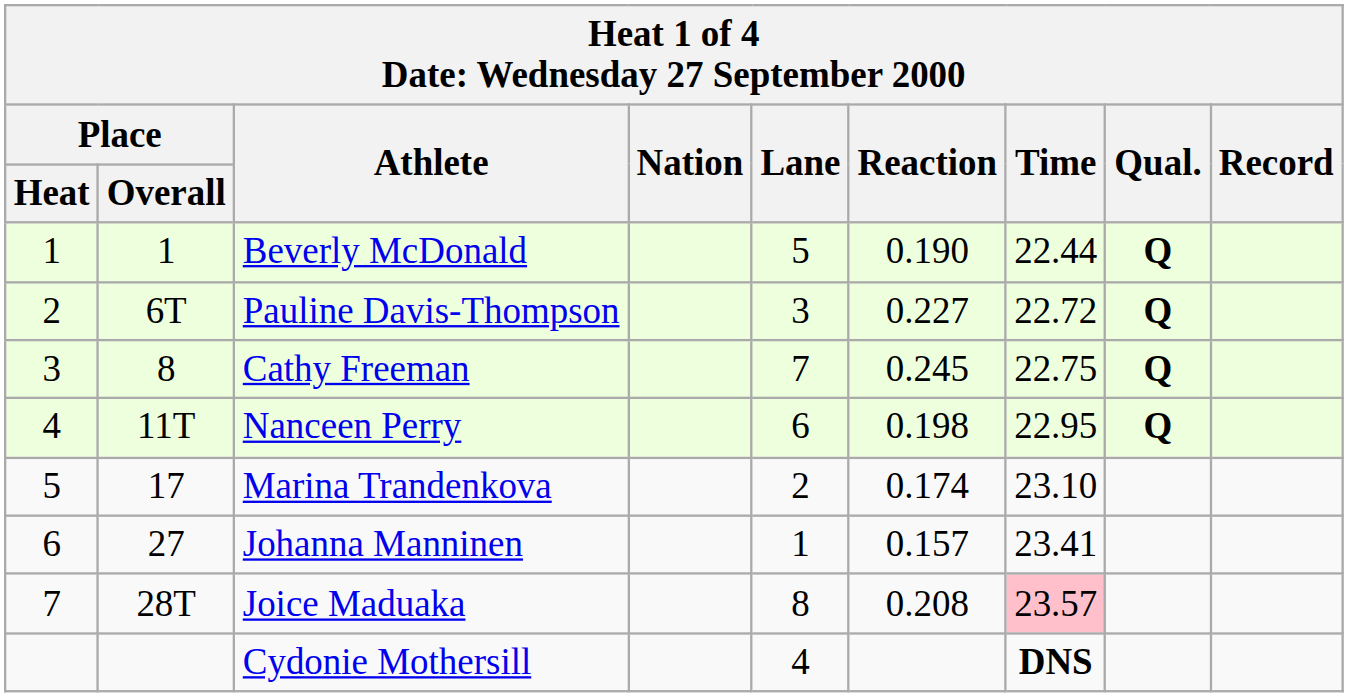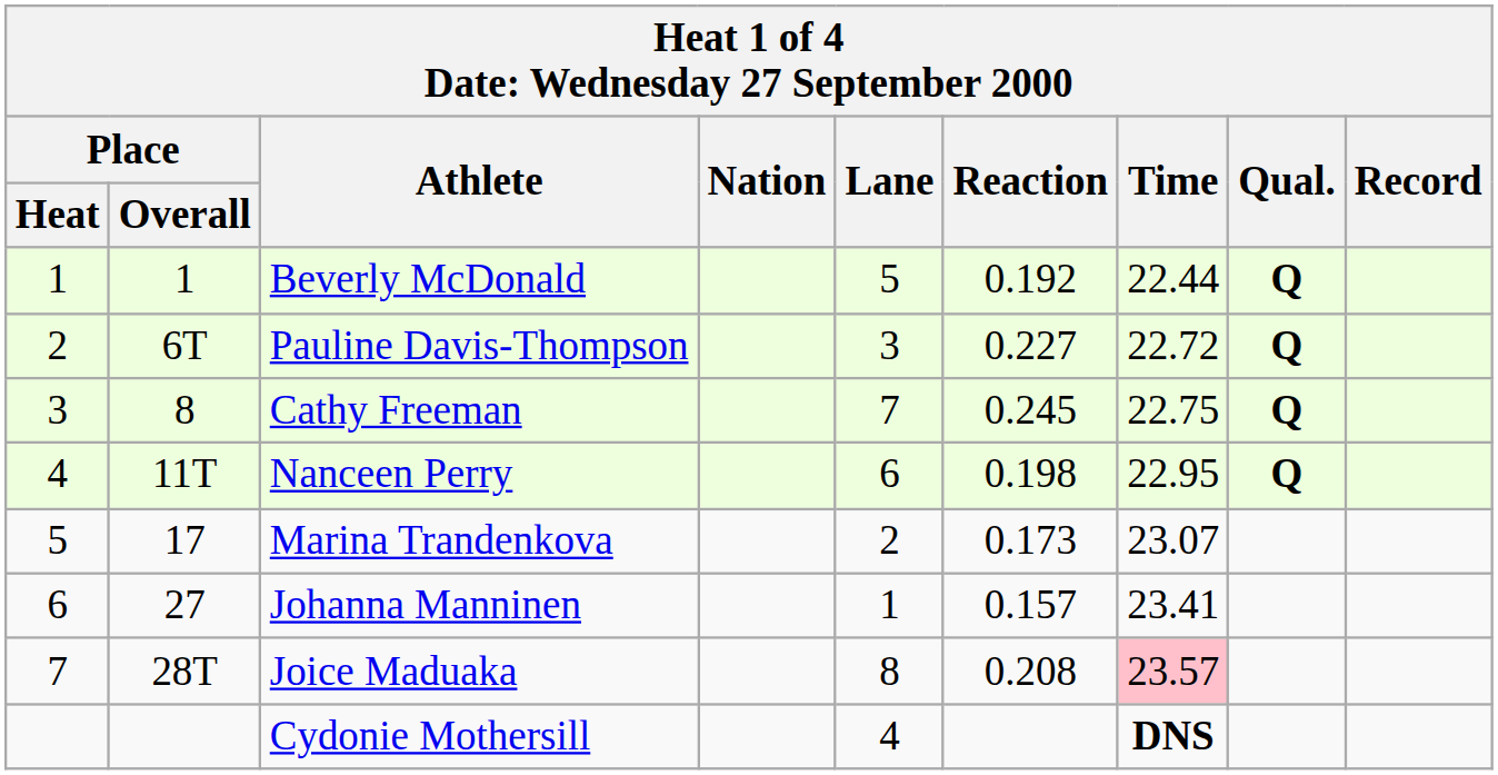 <table class="wikitable sortable">
 <tr>
 <th colspan=9>Heat 1 of 4 <br> Date: Wednesday 27 September 2000 <br></th>
 </tr>
 <tr>
 <th colspan=2>Place</th>
 <th rowspan=2>Athlete</th>
 <th rowspan=2>Nation</th>
 <th rowspan=2>Lane</th>
 <th rowspan=2>Reaction</th>
 <th rowspan=2>Time</th>
 <th rowspan=2>Qual.</th>
 <th rowspan=2>Record</th>
 </tr>
 <tr>
 <th>Heat</th>
 <th>Overall</th>
 </tr>
 <tr bgcolor = "eeffdd">
 <td align="center">1</td>
 <td align="center">1</td>
 <td align="left"><a href='#'>Beverly McDonald</a></td>
 <td align="left"></td>
 <td align="center">5</td>
-<td align="center">0.190</td>
+<td align="center">0.192</td>
 <td align="center">22.44</td>
 <td align="center"><strong>Q </strong></td>
 <td align="center"></td>
 </tr>
 <tr bgcolor = "eeffdd">
 <td align="center">2</td>
 <td align="center">6T</td>
 <td align="left"><a href='#'>Pauline Davis-Thompson</a></td>
 <td align="left"></td>
 <td align="center">3</td>
 <td align="center">0.227</td>
 <td align="center">22.72</td>
 <td align="center"><strong>Q</strong></td>
 <td align="center"></td>
 </tr>
 <tr bgcolor = "eeffdd">
 <td align="center">3</td>
 <td align="center">8</td>
 <td align="left"><a href='#'>Cathy Freeman</a></td>
 <td align="left"></td>
 <td align="center">7</td>
 <td align="center">0.245</td>
 <td align="center">22.75</td>
 <td align="center"><strong>Q</strong></td>
 <td align="center"></td>
 </tr>
 <tr bgcolor = "eeffdd">
 <td align="center">4</td>
 <td align="center">11T</td>
 <td align="left"><a href='#'>Nanceen Perry</a></td>
 <td align="left"></td>
 <td align="center">6</td>
 <td align="center">0.198</td>
 <td align="center">22.95</td>
 <td align="center"><strong>Q</strong></td>
 <td align="center"></td>
 </tr>
 <tr>
 <td align="center">5</td>
 <td align="center">17</td>
 <td align="left"><a href='#'>Marina Trandenkova</a></td>
 <td align="left"></td>
 <td align="center">2</td>
-<td align="center">0.174</td>
-<td align="center">23.10</td>
+<td align="center">0.173</td>
+<td align="center">23.07</td>
 <td align="center"></td>
 <td align="center"></td>
 </tr>
 <tr>
 <td align="center">6</td>
 <td align="center">27</td>
 <td align="left"><a href='#'>Johanna Manninen</a></td>
 <td align="left"></td>
 <td align="center">1</td>
 <td align="center">0.157</td>
 <td align="center">23.41</td>
 <td align="center"></td>
 <td align="center"></td>
 </tr>
 <tr>
 <td align="center">7</td>
 <td align="center">28T</td>
 <td align="left"><a href='#'>Joice Maduaka</a></td>
 <td align="left"></td>
 <td align="center">8</td>
 <td align="center">0.208</td>
 <td align="center" style="background: pink;">23.57</td>
 <td align="center"></td>
 <td align="center"></td>
 </tr>
 <tr>
 <td align="center"></td>
 <td align="center"></td>
 <td align="left"><a href='#'>Cydonie Mothersill</a></td>
 <td align="left"></td>
 <td align="center">4</td>
 <td align="center"></td>
 <td align="center"><strong>DNS</strong></td>
 <td align="center"></td>
 <td align="center"></td>
 </tr>
 </table>
